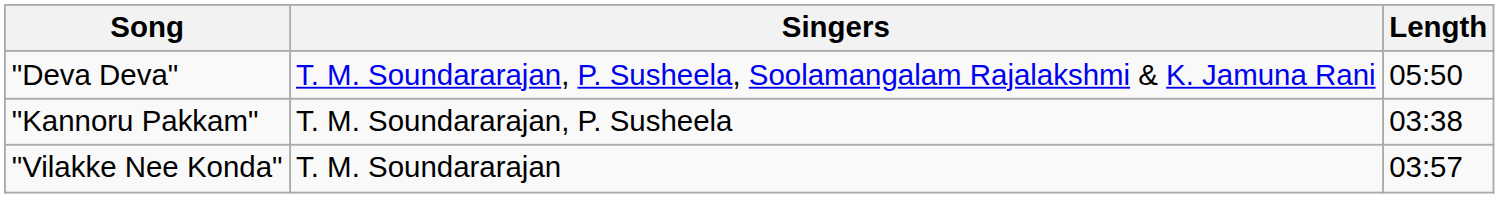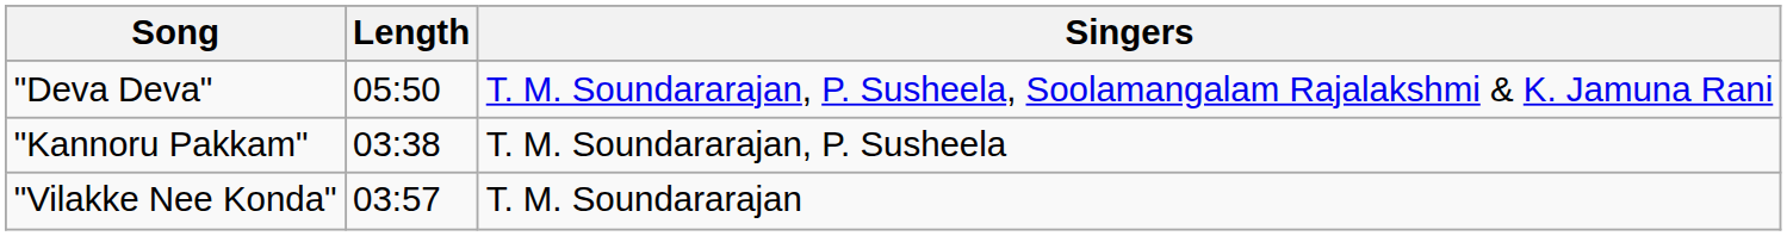 <table class="wikitable">
 <tr>
 <th>Song</th>
+<th>Length</th>
 <th>Singers</th>
-<th>Length</th>
 </tr>
 <tr>
 <td>"Deva Deva"</td>
+<td>05:50</td>
 <td><a href='#'>T. M. Soundararajan</a>, <a href='#'>P. Susheela</a>, <a href='#'>Soolamangalam Rajalakshmi</a> & <a href='#'>K. Jamuna Rani</a></td>
-<td>05:50</td>
 </tr>
 <tr>
 <td>"Kannoru Pakkam"</td>
+<td>03:38</td>
 <td>T. M. Soundararajan, P. Susheela</td>
-<td>03:38</td>
 </tr>
 <tr>
 <td>"Vilakke Nee Konda"</td>
+<td>03:57</td>
 <td>T. M. Soundararajan</td>
-<td>03:57</td>
 </tr>
 </table>
